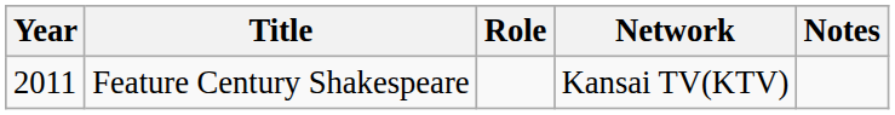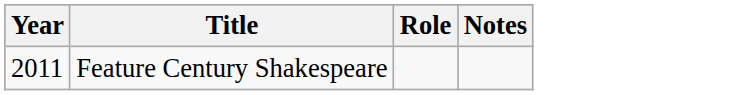 <table class="wikitable">
 <tr>
 <th>Year</th>
 <th>Title</th>
 <th>Role</th>
-<th>Network</th>
 <th>Notes</th>
 </tr>
 <tr>
 <td>2011</td>
 <td>Feature Century Shakespeare</td>
 <td></td>
-<td>Kansai TV(KTV)</td>
 <td></td>
 </tr>
 </table>
